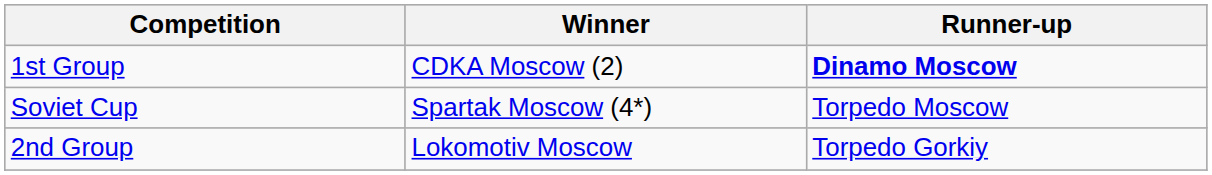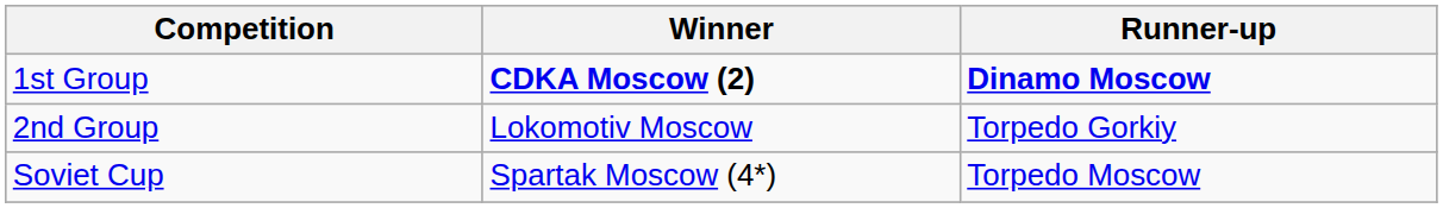 <table class="wikitable">
 <tr>
 <th style="width:15em">Competition</th>
 <th style="width:15em">Winner</th>
 <th style="width:15em">Runner-up</th>
 </tr>
 <tr>
 <td><a href='#'>1st Group</a></td>
-<td><a href='#'>CDKA Moscow</a> (2)</td>
+<td><strong><a href='#'>CDKA Moscow</a> (2)</strong></td>
 <td><strong><a href='#'>Dinamo Moscow</a></strong></td>
+</tr>
+<tr>
+<td><a href='#'>2nd Group</a></td>
+<td><a href='#'>Lokomotiv Moscow</a></td>
+<td><a href='#'>Torpedo Gorkiy</a></td>
 </tr>
 <tr>
 <td><a href='#'>Soviet Cup</a></td>
 <td><a href='#'>Spartak Moscow</a> (4*)</td>
 <td><a href='#'>Torpedo Moscow</a></td>
 </tr>
-<tr>
-<td><a href='#'>2nd Group</a></td>
-<td><a href='#'>Lokomotiv Moscow</a></td>
-<td><a href='#'>Torpedo Gorkiy</a></td>
-</tr>
 </table>
